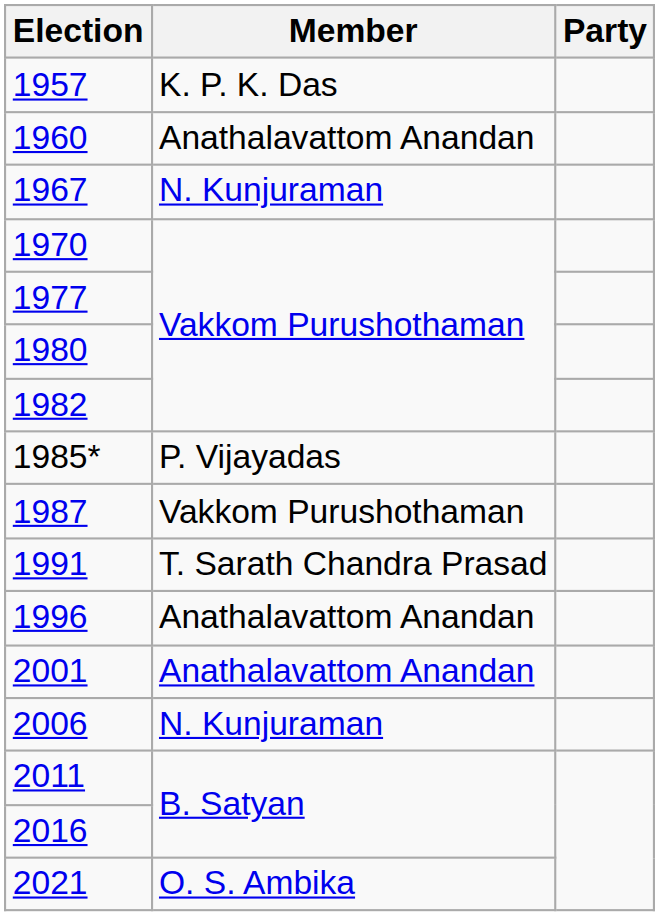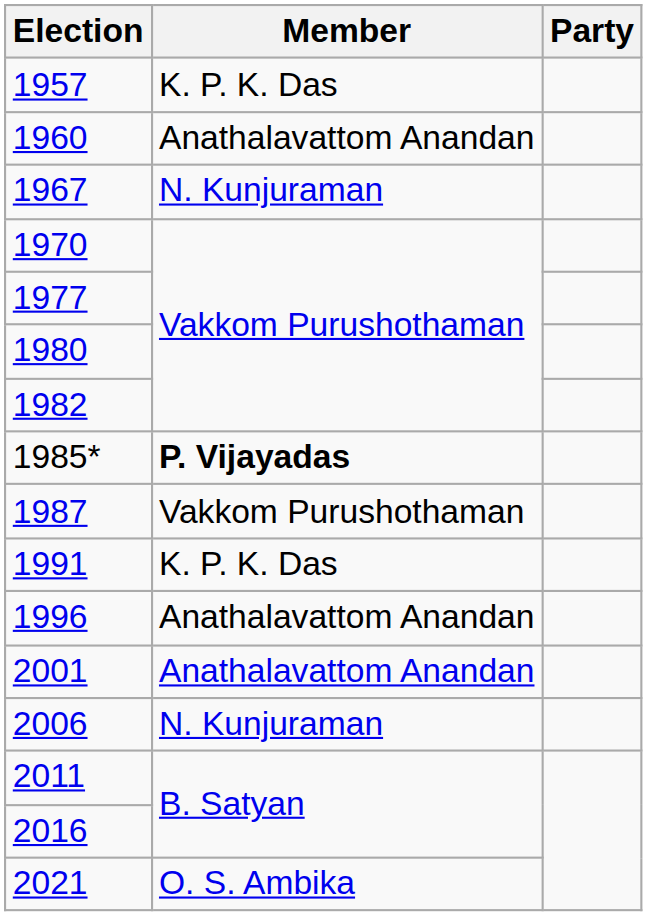 <table class="wikitable sortable">
 <tr>
 <th>Election</th>
 <th>Member</th>
 <th colspan="2">Party</th>
 </tr>
 <tr>
 <td><a href='#'>1957</a></td>
 <td>K. P. K. Das</td>
 <td></td>
 </tr>
 <tr>
 <td><a href='#'>1960</a></td>
 <td>Anathalavattom Anandan</td>
 <td></td>
 </tr>
 <tr>
 <td><a href='#'>1967</a></td>
 <td><a href='#'>N. Kunjuraman</a></td>
 <td></td>
 </tr>
 <tr>
 <td><a href='#'>1970</a></td>
 <td rowspan="4"><a href='#'>Vakkom Purushothaman</a></td>
 <td></td>
 </tr>
 <tr>
 <td><a href='#'>1977</a></td>
 </tr>
 <tr>
 <td><a href='#'>1980</a></td>
 <td></td>
 </tr>
 <tr>
 <td><a href='#'>1982</a></td>
 <td></td>
 </tr>
 <tr>
 <td>1985*</td>
-<td>P. Vijayadas</td>
+<td><strong>P. Vijayadas</strong></td>
 <td></td>
 </tr>
 <tr>
 <td><a href='#'>1987</a></td>
 <td>Vakkom Purushothaman</td>
 <td></td>
 </tr>
 <tr>
 <td><a href='#'>1991</a></td>
-<td>T. Sarath Chandra Prasad</td>
+<td>K. P. K. Das</td>
 <td></td>
 </tr>
 <tr>
 <td><a href='#'>1996</a></td>
 <td>Anathalavattom Anandan</td>
 <td></td>
 </tr>
 <tr>
 <td><a href='#'>2001</a></td>
 <td><a href='#'>Anathalavattom Anandan</a></td>
 <td></td>
 </tr>
 <tr>
 <td><a href='#'>2006</a></td>
 <td><a href='#'>N. Kunjuraman</a></td>
 <td></td>
 </tr>
 <tr>
 <td><a href='#'>2011</a></td>
 <td rowspan="2"><a href='#'>B. Satyan</a></td>
 </tr>
 <tr>
 <td><a href='#'>2016</a></td>
 </tr>
 <tr>
 <td><a href='#'>2021</a></td>
 <td rowspan="2"><a href='#'>O. S. Ambika</a></td>
 </tr>
 </table>
